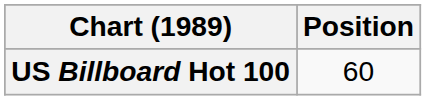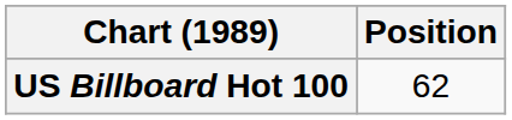 <table class="wikitable plainrowheaders" style="text-align:center">
 <tr>
 <th scope="col">Chart (1989)</th>
 <th scope="col">Position</th>
 </tr>
 <tr>
 <th scope="row">US <em>Billboard</em> Hot 100</th>
-<td>60</td>
+<td>62</td>
 </tr>
 </table>
